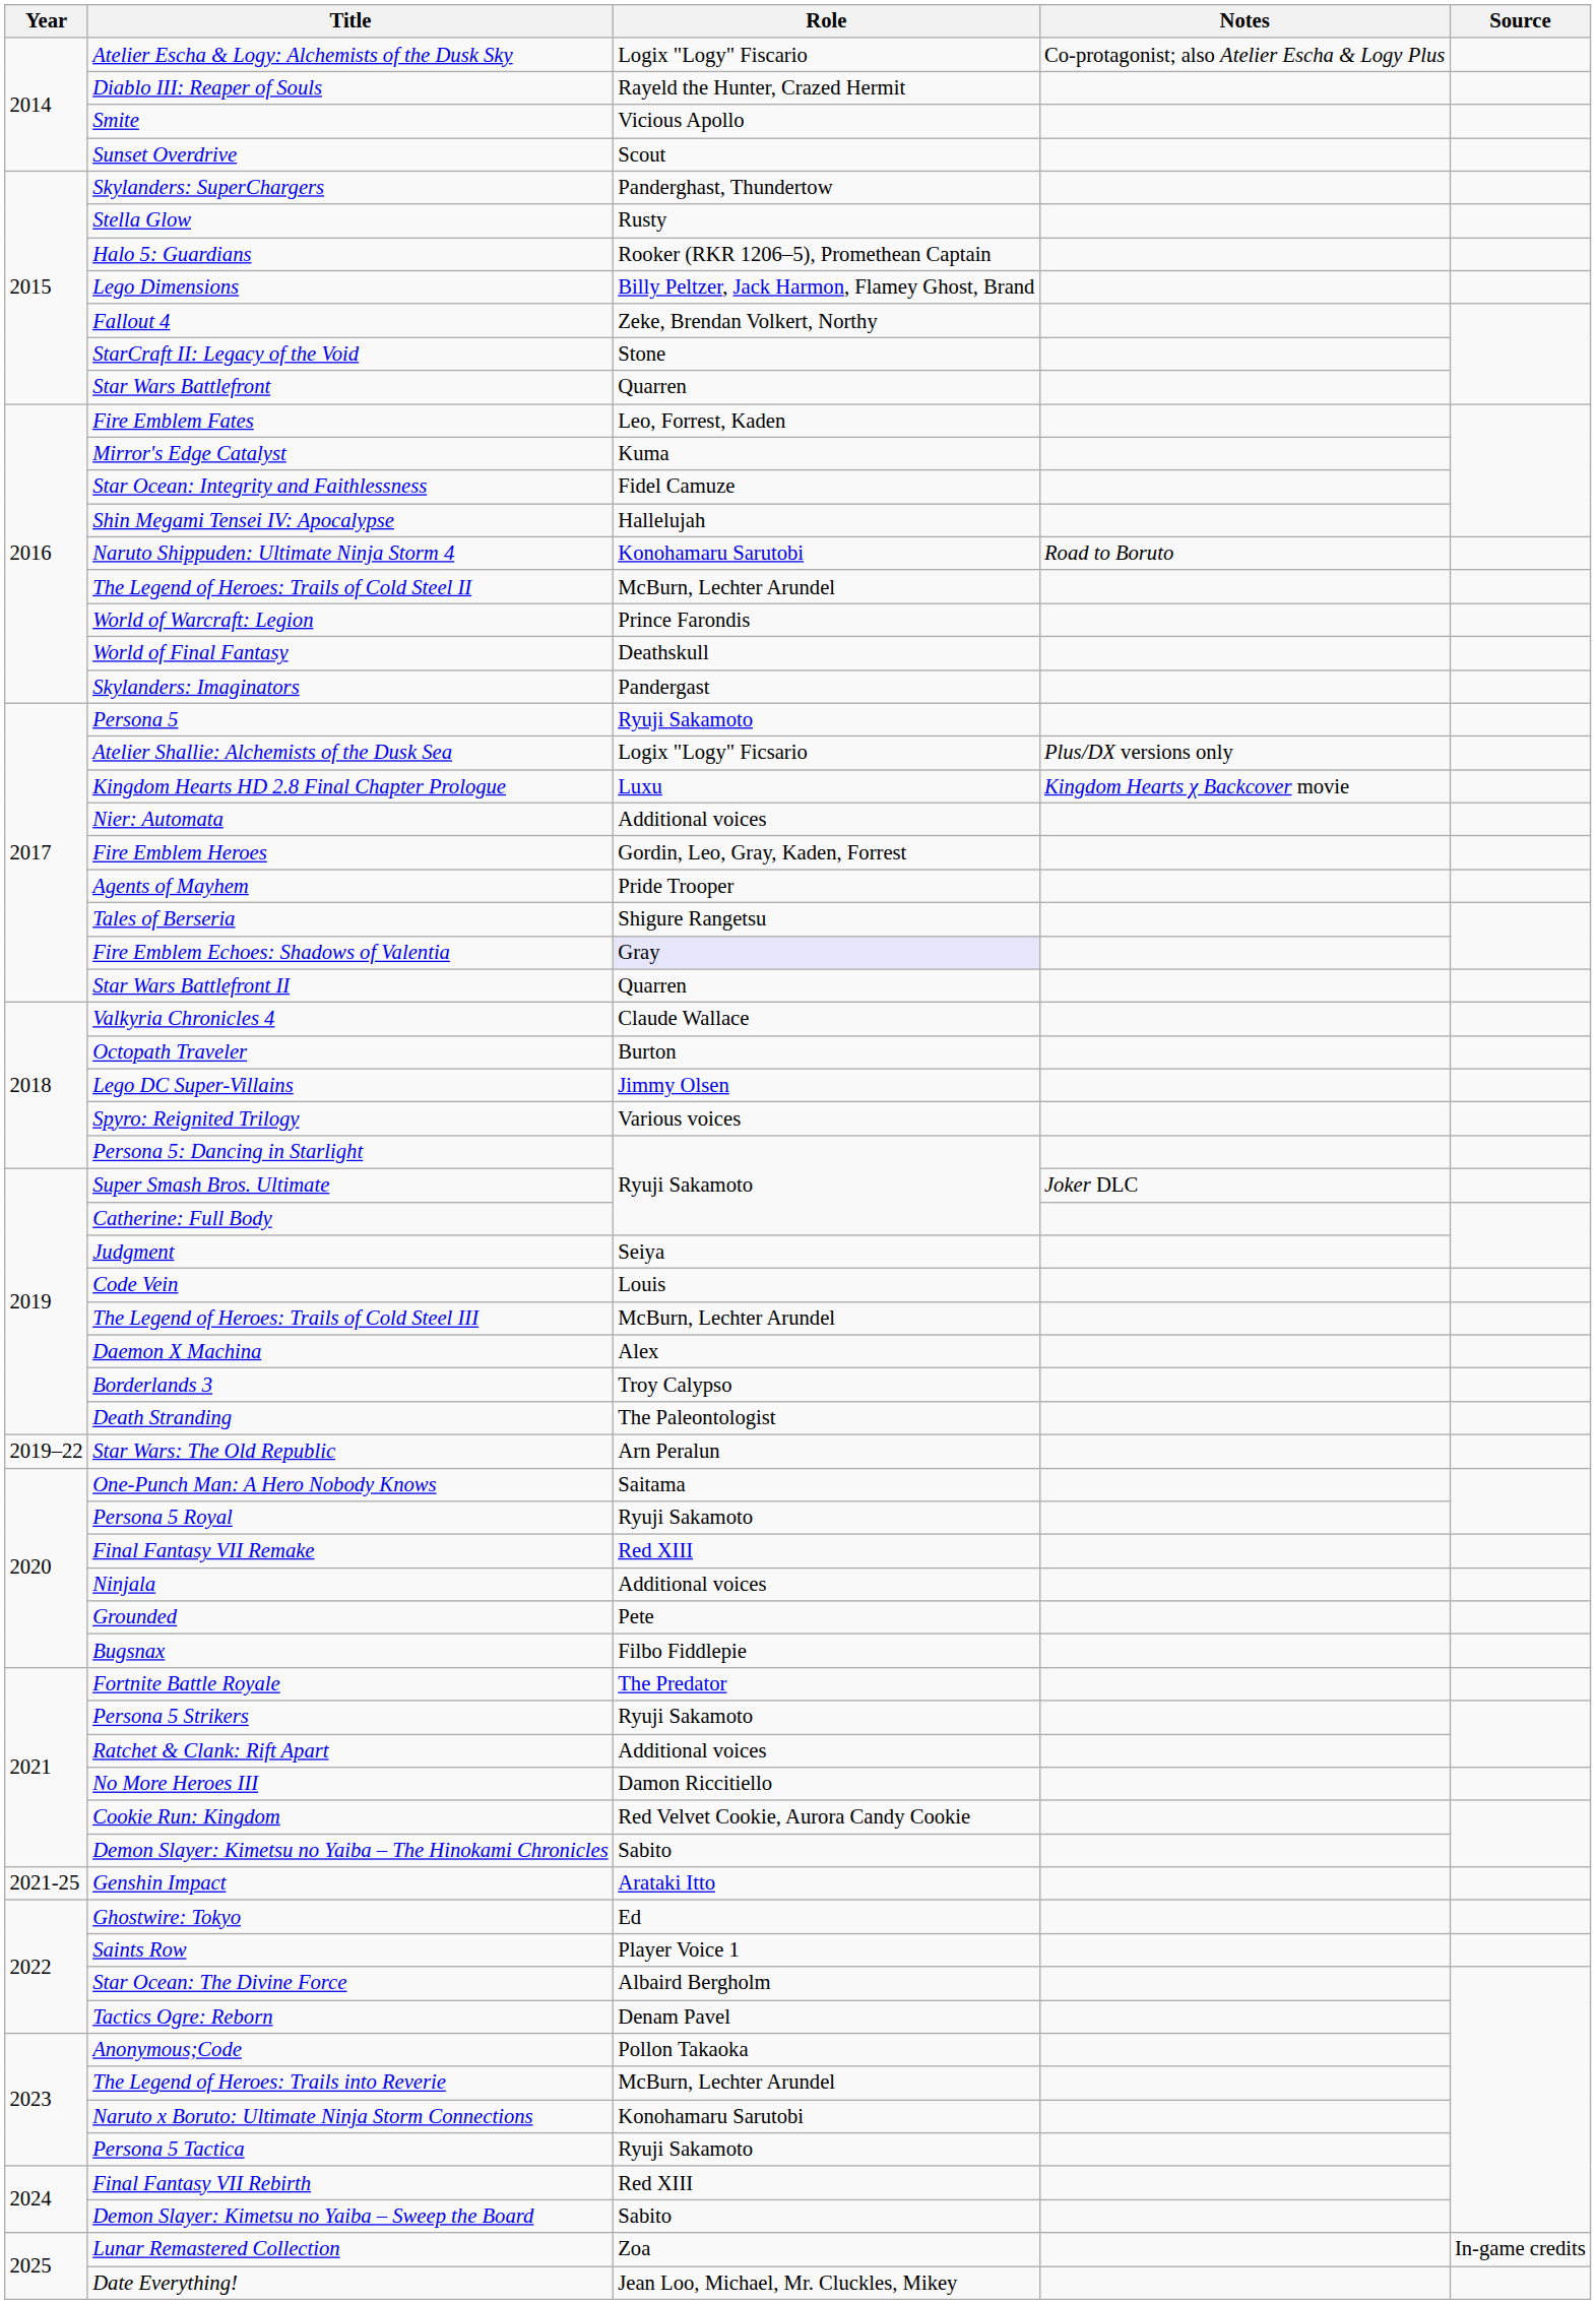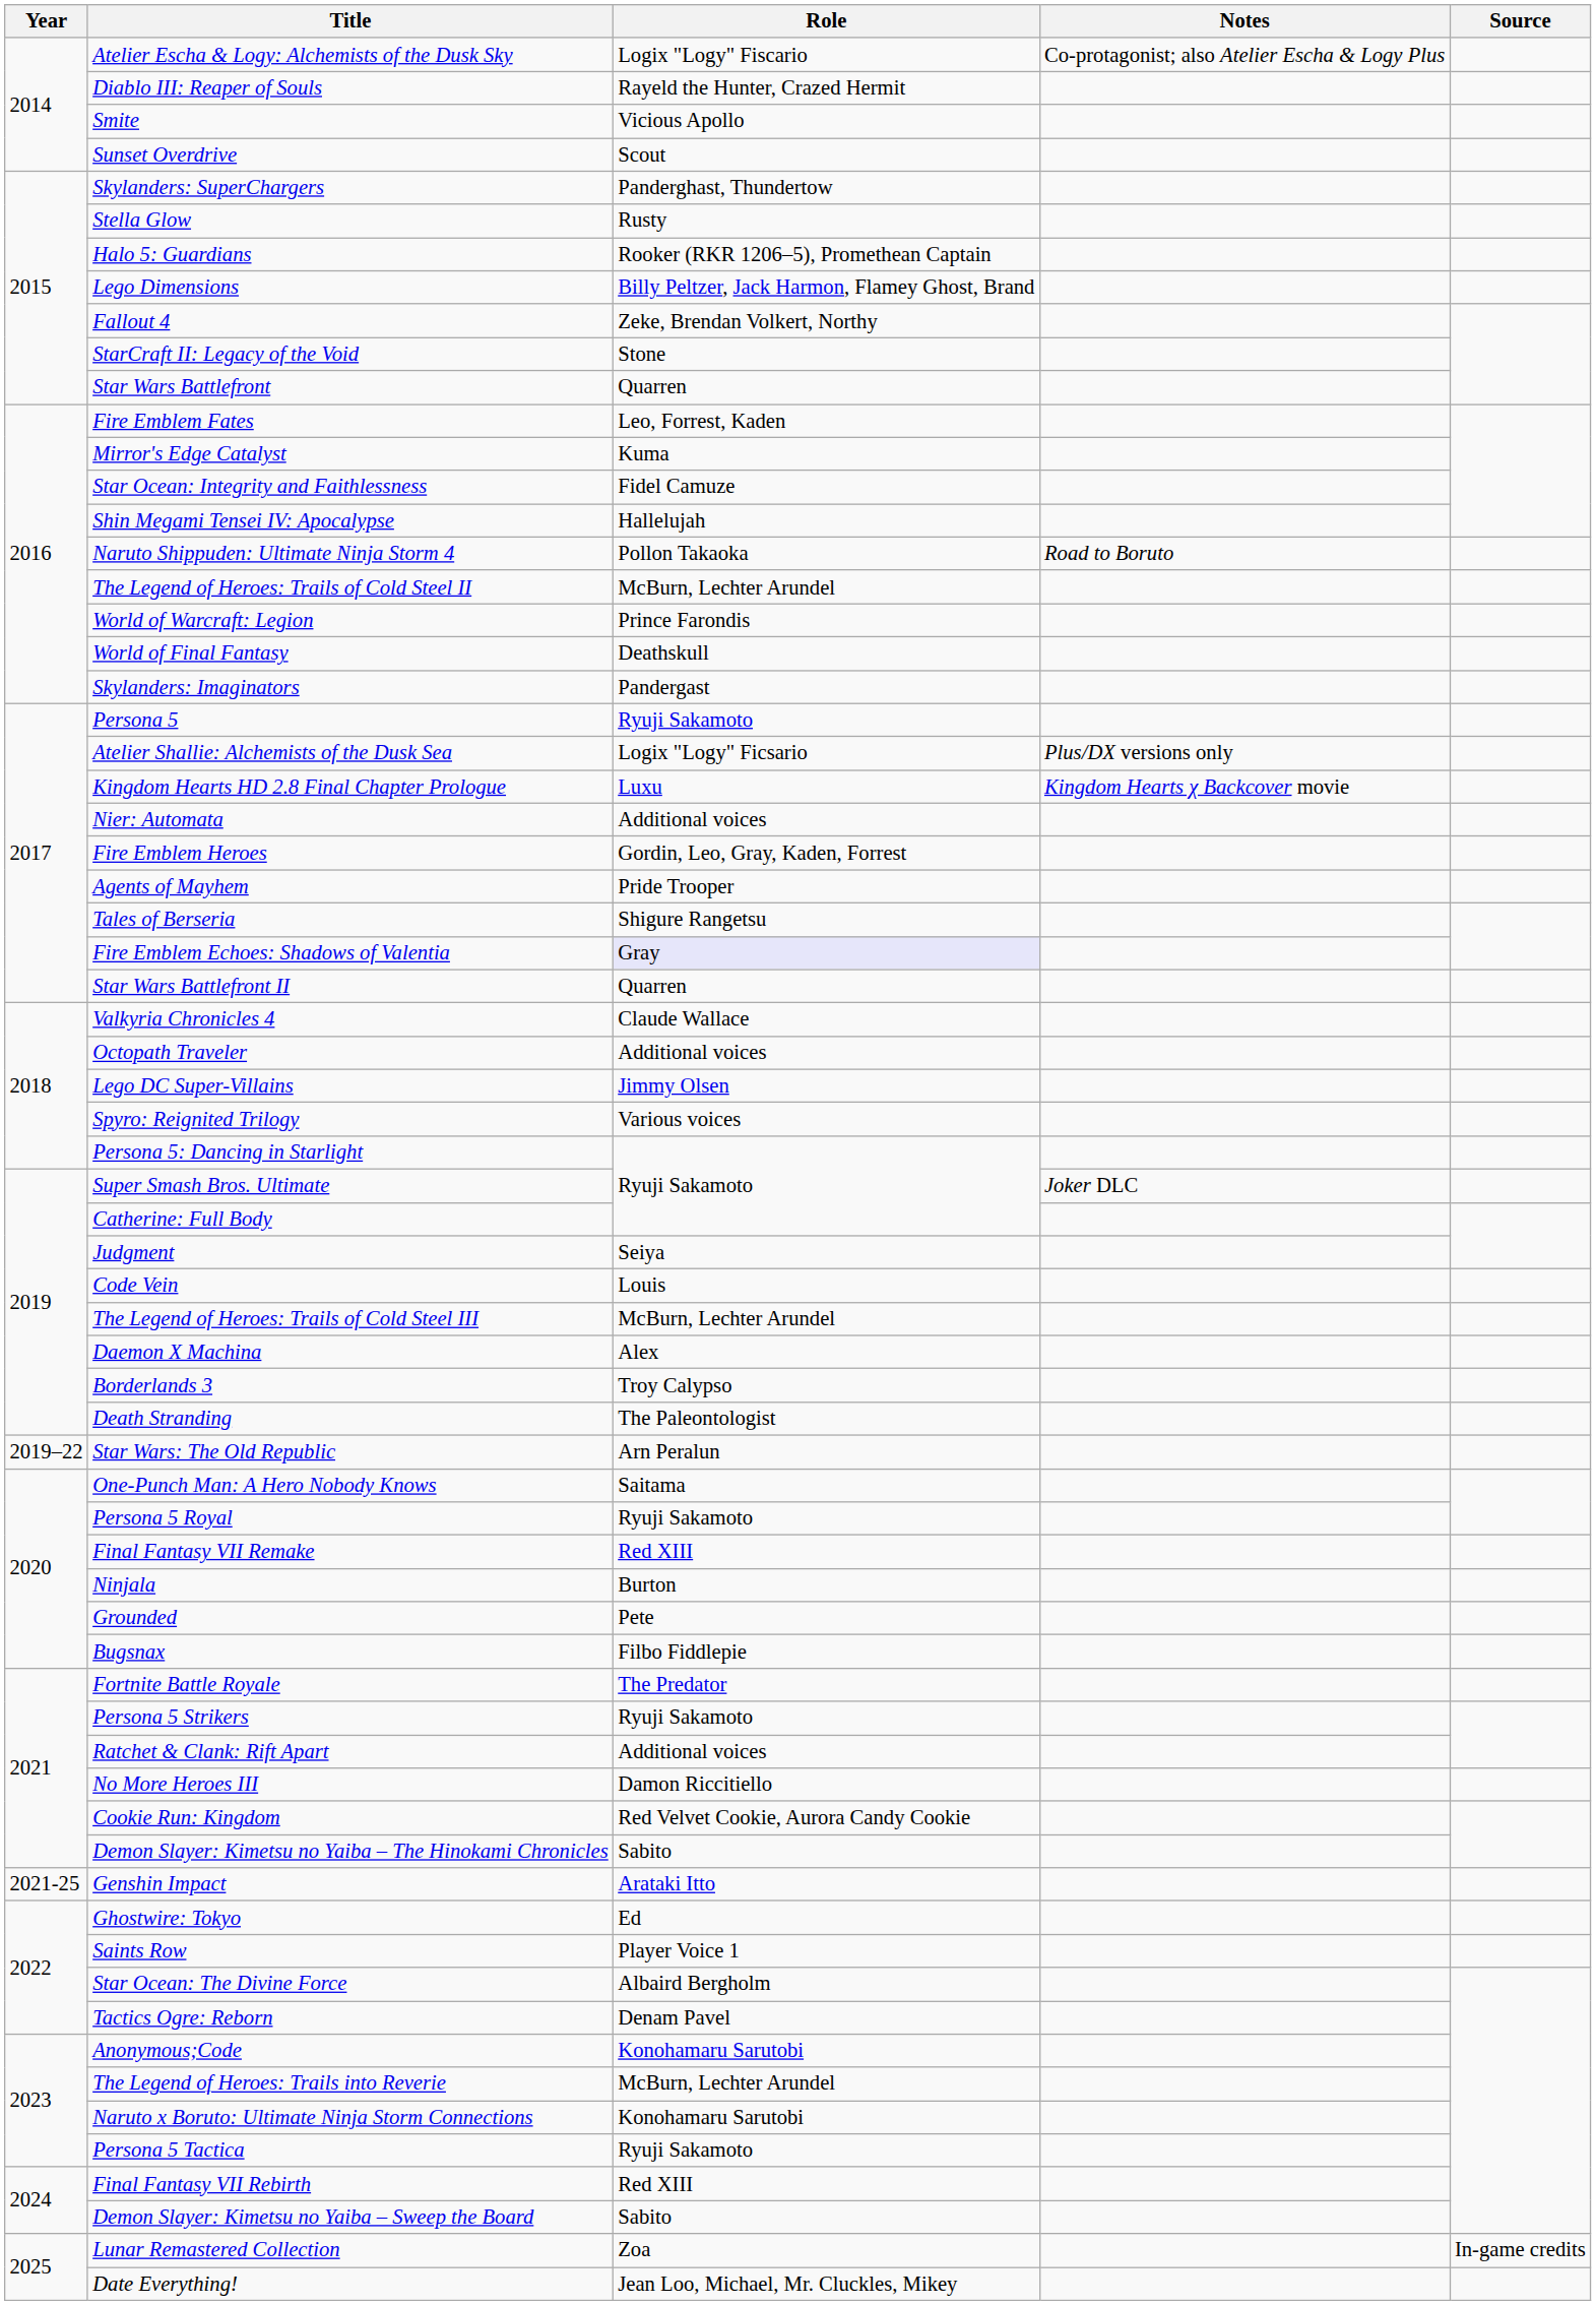 <table class="wikitable sortable">
 <tr>
 <th>Year</th>
 <th>Title</th>
 <th>Role</th>
 <th>Notes</th>
 <th>Source</th>
 </tr>
 <tr>
 <td rowspan="4">2014</td>
 <td><em><a href='#'>Atelier Escha & Logy: Alchemists of the Dusk Sky</a></em></td>
 <td>Logix "Logy" Fiscario</td>
 <td>Co-protagonist; also <em>Atelier Escha & Logy Plus</em></td>
 <td></td>
 </tr>
 <tr>
 <td><em><a href='#'>Diablo III: Reaper of Souls</a></em></td>
 <td>Rayeld the Hunter, Crazed Hermit</td>
 <td></td>
 <td></td>
 </tr>
 <tr>
 <td><em><a href='#'>Smite</a></em></td>
 <td>Vicious Apollo</td>
 <td></td>
 <td></td>
 </tr>
 <tr>
 <td><em><a href='#'>Sunset Overdrive</a></em></td>
 <td>Scout</td>
 <td></td>
 <td></td>
 </tr>
 <tr>
 <td rowspan="7">2015</td>
 <td><em><a href='#'>Skylanders: SuperChargers</a></em></td>
 <td>Panderghast, Thundertow</td>
 <td></td>
 <td></td>
 </tr>
 <tr>
 <td><em><a href='#'>Stella Glow</a></em></td>
 <td>Rusty</td>
 <td></td>
 <td></td>
 </tr>
 <tr>
 <td><em><a href='#'>Halo 5: Guardians</a></em></td>
 <td>Rooker (RKR 1206–5), Promethean Captain</td>
 <td></td>
 <td></td>
 </tr>
 <tr>
 <td><em><a href='#'>Lego Dimensions</a></em></td>
 <td><a href='#'>Billy Peltzer</a>, <a href='#'>Jack Harmon</a>, Flamey Ghost, Brand</td>
 <td></td>
 <td></td>
 </tr>
 <tr>
 <td><em><a href='#'>Fallout 4</a></em></td>
 <td>Zeke, Brendan Volkert, Northy</td>
 <td></td>
 <td rowspan="3"></td>
 </tr>
 <tr>
 <td><em><a href='#'>StarCraft II: Legacy of the Void</a></em></td>
 <td>Stone</td>
 <td></td>
 </tr>
 <tr>
 <td><em><a href='#'>Star Wars Battlefront</a></em></td>
 <td>Quarren</td>
 <td></td>
 </tr>
 <tr>
 <td rowspan="9">2016</td>
 <td><em><a href='#'>Fire Emblem Fates</a></em></td>
 <td>Leo, Forrest, Kaden</td>
 <td></td>
 <td rowspan="4"></td>
 </tr>
 <tr>
 <td><em><a href='#'>Mirror's Edge Catalyst</a></em></td>
 <td>Kuma</td>
 <td></td>
 </tr>
 <tr>
 <td><em><a href='#'>Star Ocean: Integrity and Faithlessness</a></em></td>
 <td>Fidel Camuze</td>
 <td></td>
 </tr>
 <tr>
 <td><em><a href='#'>Shin Megami Tensei IV: Apocalypse</a></em></td>
 <td>Hallelujah</td>
 <td></td>
 </tr>
 <tr>
 <td><em><a href='#'>Naruto Shippuden: Ultimate Ninja Storm 4</a></em></td>
-<td><a href='#'>Konohamaru Sarutobi</a></td>
+<td>Pollon Takaoka</td>
 <td><em>Road to Boruto</em></td>
 <td></td>
 </tr>
 <tr>
 <td><em><a href='#'>The Legend of Heroes: Trails of Cold Steel II</a></em></td>
 <td>McBurn, Lechter Arundel</td>
 <td></td>
 <td></td>
 </tr>
 <tr>
 <td><em><a href='#'>World of Warcraft: Legion</a></em></td>
 <td>Prince Farondis</td>
 <td></td>
 <td></td>
 </tr>
 <tr>
 <td><em><a href='#'>World of Final Fantasy</a></em></td>
 <td>Deathskull</td>
 <td></td>
 <td></td>
 </tr>
 <tr>
 <td><em><a href='#'>Skylanders: Imaginators</a></em></td>
 <td>Pandergast</td>
 <td></td>
 <td></td>
 </tr>
 <tr>
 <td rowspan="9">2017</td>
 <td><em><a href='#'>Persona 5</a></em></td>
 <td><a href='#'>Ryuji Sakamoto</a></td>
 <td></td>
 <td></td>
 </tr>
 <tr>
 <td><em><a href='#'>Atelier Shallie: Alchemists of the Dusk Sea</a></em></td>
 <td>Logix "Logy" Ficsario</td>
 <td><em>Plus/DX</em> versions only</td>
 <td></td>
 </tr>
 <tr>
 <td><em><a href='#'>Kingdom Hearts HD 2.8 Final Chapter Prologue</a></em></td>
 <td><a href='#'>Luxu</a></td>
 <td><em><a href='#'>Kingdom Hearts χ Backcover</a></em> movie</td>
 <td></td>
 </tr>
 <tr>
 <td><em><a href='#'>Nier: Automata</a></em></td>
 <td>Additional voices</td>
 <td></td>
 <td></td>
 </tr>
 <tr>
 <td><em><a href='#'>Fire Emblem Heroes</a></em></td>
 <td>Gordin, Leo, Gray, Kaden, Forrest</td>
 <td></td>
 <td></td>
 </tr>
 <tr>
 <td><em><a href='#'>Agents of Mayhem</a></em></td>
 <td>Pride Trooper</td>
 <td></td>
 <td></td>
 </tr>
 <tr>
 <td><em><a href='#'>Tales of Berseria</a></em></td>
 <td>Shigure Rangetsu</td>
 <td></td>
 <td rowspan="2"></td>
 </tr>
 <tr>
 <td><em><a href='#'>Fire Emblem Echoes: Shadows of Valentia</a></em></td>
 <td style="background: lavender;">Gray</td>
 <td></td>
 </tr>
 <tr>
 <td><em><a href='#'>Star Wars Battlefront II</a></em></td>
 <td>Quarren</td>
 <td></td>
 <td></td>
 </tr>
 <tr>
 <td rowspan="5">2018</td>
 <td><em><a href='#'>Valkyria Chronicles 4</a></em></td>
 <td>Claude Wallace</td>
 <td></td>
 <td></td>
 </tr>
 <tr>
 <td><em><a href='#'>Octopath Traveler</a></em></td>
-<td>Burton</td>
+<td>Additional voices</td>
 <td></td>
 <td></td>
 </tr>
 <tr>
 <td><em><a href='#'>Lego DC Super-Villains</a></em></td>
 <td><a href='#'>Jimmy Olsen</a></td>
 <td></td>
 <td></td>
 </tr>
 <tr>
 <td><em><a href='#'>Spyro: Reignited Trilogy</a></em></td>
 <td>Various voices</td>
 <td></td>
 <td></td>
 </tr>
 <tr>
 <td><em><a href='#'>Persona 5: Dancing in Starlight</a></em></td>
 <td rowspan="3">Ryuji Sakamoto</td>
 <td></td>
 <td></td>
 </tr>
 <tr>
 <td rowspan="8">2019</td>
 <td><em><a href='#'>Super Smash Bros. Ultimate</a></em></td>
 <td><em>Joker</em> DLC</td>
 <td></td>
 </tr>
 <tr>
 <td><em><a href='#'>Catherine: Full Body</a></em></td>
 <td></td>
 <td rowspan="2"></td>
 </tr>
 <tr>
 <td><em><a href='#'>Judgment</a></em></td>
 <td>Seiya</td>
 <td></td>
 </tr>
 <tr>
 <td><em><a href='#'>Code Vein</a></em></td>
 <td>Louis</td>
 <td></td>
 <td></td>
 </tr>
 <tr>
 <td><em><a href='#'>The Legend of Heroes: Trails of Cold Steel III</a></em></td>
 <td>McBurn, Lechter Arundel</td>
 <td></td>
 <td></td>
 </tr>
 <tr>
 <td><em><a href='#'>Daemon X Machina</a></em></td>
 <td>Alex</td>
 <td></td>
 <td></td>
 </tr>
 <tr>
 <td><em><a href='#'>Borderlands 3</a></em></td>
 <td>Troy Calypso</td>
 <td></td>
 <td></td>
 </tr>
 <tr>
 <td><em><a href='#'>Death Stranding</a></em></td>
 <td>The Paleontologist</td>
 <td></td>
 <td></td>
 </tr>
 <tr>
 <td>2019–22</td>
 <td><em><a href='#'>Star Wars: The Old Republic</a></em></td>
 <td>Arn Peralun</td>
 <td></td>
 <td></td>
 </tr>
 <tr>
 <td rowspan="6">2020</td>
 <td><em><a href='#'>One-Punch Man: A Hero Nobody Knows</a></em></td>
 <td>Saitama</td>
 <td></td>
 <td rowspan="2"></td>
 </tr>
 <tr>
 <td><em><a href='#'>Persona 5 Royal</a></em></td>
 <td>Ryuji Sakamoto</td>
 <td></td>
 </tr>
 <tr>
 <td><em><a href='#'>Final Fantasy VII Remake</a></em></td>
 <td><a href='#'>Red XIII</a></td>
 <td></td>
 <td></td>
 </tr>
 <tr>
 <td><em><a href='#'>Ninjala</a></em></td>
-<td>Additional voices</td>
+<td>Burton</td>
 <td></td>
 <td></td>
 </tr>
 <tr>
 <td><em><a href='#'>Grounded</a></em></td>
 <td>Pete</td>
 <td></td>
 <td></td>
 </tr>
 <tr>
 <td><em><a href='#'>Bugsnax</a></em></td>
 <td>Filbo Fiddlepie</td>
 <td></td>
 <td></td>
 </tr>
 <tr>
 <td rowspan="6">2021</td>
 <td><em><a href='#'>Fortnite Battle Royale</a></em></td>
 <td><a href='#'>The Predator</a></td>
 <td></td>
 <td></td>
 </tr>
 <tr>
 <td><em><a href='#'>Persona 5 Strikers</a></em></td>
 <td>Ryuji Sakamoto</td>
 <td></td>
 <td rowspan="2"></td>
 </tr>
 <tr>
 <td><em><a href='#'>Ratchet & Clank: Rift Apart</a></em></td>
 <td>Additional voices</td>
 <td></td>
 </tr>
 <tr>
 <td><em><a href='#'>No More Heroes III</a></em></td>
 <td>Damon Riccitiello</td>
 <td></td>
 <td></td>
 </tr>
 <tr>
 <td><em><a href='#'>Cookie Run: Kingdom</a></em></td>
 <td>Red Velvet Cookie, Aurora Candy Cookie</td>
 <td></td>
 <td rowspan="2"></td>
 </tr>
 <tr>
 <td><em><a href='#'>Demon Slayer: Kimetsu no Yaiba – The Hinokami Chronicles</a></em></td>
 <td>Sabito</td>
 <td></td>
 </tr>
 <tr>
 <td>2021-25</td>
 <td><em><a href='#'>Genshin Impact</a></em></td>
 <td><a href='#'>Arataki Itto</a></td>
 <td></td>
 <td></td>
 </tr>
 <tr>
 <td rowspan="4">2022</td>
 <td><em><a href='#'>Ghostwire: Tokyo</a></em></td>
 <td>Ed</td>
 <td></td>
 <td></td>
 </tr>
 <tr>
 <td><em><a href='#'>Saints Row</a></em></td>
 <td>Player Voice 1</td>
 <td></td>
 <td></td>
 </tr>
 <tr>
 <td><em><a href='#'>Star Ocean: The Divine Force</a></em></td>
 <td>Albaird Bergholm</td>
 <td></td>
 <td rowspan="8"></td>
 </tr>
 <tr>
 <td><em><a href='#'>Tactics Ogre: Reborn</a></em></td>
 <td>Denam Pavel</td>
 <td></td>
 </tr>
 <tr>
 <td rowspan="4">2023</td>
 <td><em><a href='#'>Anonymous;Code</a></em></td>
-<td>Pollon Takaoka</td>
+<td><a href='#'>Konohamaru Sarutobi</a></td>
 <td></td>
 </tr>
 <tr>
 <td><em><a href='#'>The Legend of Heroes: Trails into Reverie</a></em></td>
 <td>McBurn, Lechter Arundel</td>
 <td></td>
 </tr>
 <tr>
 <td><em><a href='#'>Naruto x Boruto: Ultimate Ninja Storm Connections</a></em></td>
 <td>Konohamaru Sarutobi</td>
 <td></td>
 </tr>
 <tr>
 <td><em><a href='#'>Persona 5 Tactica</a></em></td>
 <td>Ryuji Sakamoto</td>
 <td></td>
 </tr>
 <tr>
 <td rowspan="2">2024</td>
 <td><em><a href='#'>Final Fantasy VII Rebirth</a></em></td>
 <td>Red XIII</td>
 <td></td>
 </tr>
 <tr>
 <td><em><a href='#'>Demon Slayer: Kimetsu no Yaiba – Sweep the Board</a></em></td>
 <td>Sabito</td>
 <td></td>
 </tr>
 <tr>
 <td rowspan="2">2025</td>
 <td><em><a href='#'>Lunar Remastered Collection</a></em></td>
 <td>Zoa</td>
 <td></td>
 <td>In-game credits</td>
 </tr>
 <tr>
 <td><em>Date Everything!</em></td>
 <td>Jean Loo, Michael, Mr. Cluckles, Mikey</td>
 <td></td>
 <td></td>
 </tr>
 </table>
